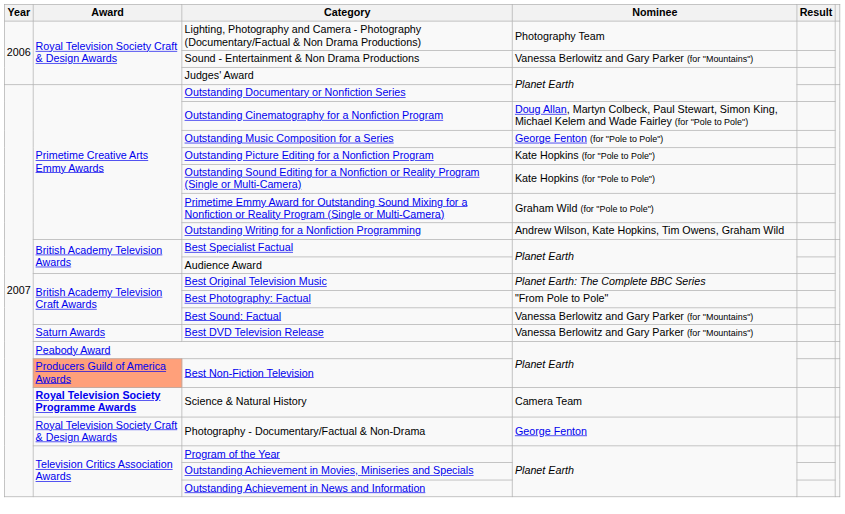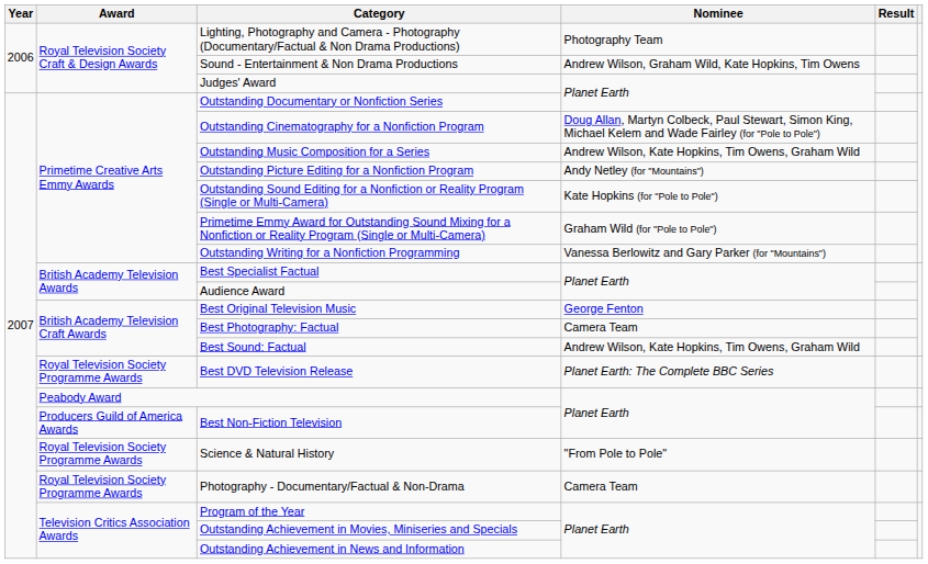 <table class="wikitable sortable">
 <tr>
 <th>Year</th>
 <th>Award</th>
 <th>Category</th>
 <th>Nominee</th>
 <th>Result</th>
 <th class="unsortable"></th>
 </tr>
 <tr>
 <td rowspan="3">2006</td>
 <td rowspan="3"><a href='#'>Royal Television Society Craft & Design Awards</a></td>
 <td>Lighting, Photography and Camera - Photography (Documentary/Factual & Non Drama Productions)</td>
 <td>Photography Team </td>
 <td></td>
 <td rowspan="3"></td>
 </tr>
 <tr>
 <td>Sound - Entertainment & Non Drama Productions</td>
-<td>Vanessa Berlowitz and Gary Parker <small>(for "Mountains")</small></td>
+<td>Andrew Wilson, Graham Wild, Kate Hopkins, Tim Owens</td>
 <td></td>
 </tr>
 <tr>
 <td>Judges' Award</td>
 <td rowspan="2"><em>Planet Earth</em></td>
 <td></td>
 </tr>
 <tr>
 <td rowspan=20>2007</td>
 <td rowspan=7><a href='#'>Primetime Creative Arts Emmy Awards</a></td>
 <td><a href='#'>Outstanding Documentary or Nonfiction Series</a></td>
 <td></td>
 <td rowspan=7></td>
 </tr>
 <tr>
 <td><a href='#'>Outstanding Cinematography for a Nonfiction Program</a></td>
 <td><a href='#'>Doug Allan</a>, Martyn Colbeck, Paul Stewart, Simon King, Michael Kelem and Wade Fairley <small>(for "Pole to Pole")</small></td>
 <td></td>
 </tr>
 <tr>
 <td><a href='#'>Outstanding Music Composition for a Series</a></td>
-<td><a href='#'>George Fenton</a> <small>(for "Pole to Pole")</small></td>
+<td>Andrew Wilson, Kate Hopkins, Tim Owens, Graham Wild</td>
 <td></td>
 </tr>
 <tr>
 <td><a href='#'>Outstanding Picture Editing for a Nonfiction Program</a></td>
-<td>Kate Hopkins <small>(for "Pole to Pole")</small></td>
+<td>Andy Netley <small>(for "Mountains")</small></td>
 <td></td>
 </tr>
 <tr>
 <td><a href='#'>Outstanding Sound Editing for a Nonfiction or Reality Program (Single or Multi-Camera)</a></td>
 <td>Kate Hopkins <small>(for "Pole to Pole")</small></td>
 <td></td>
 </tr>
 <tr>
 <td><a href='#'>Primetime Emmy Award for Outstanding Sound Mixing for a Nonfiction or Reality Program (Single or Multi-Camera)</a></td>
 <td>Graham Wild <small>(for "Pole to Pole")</small></td>
 <td></td>
 </tr>
 <tr>
 <td><a href='#'>Outstanding Writing for a Nonfiction Programming</a></td>
-<td>Andrew Wilson, Kate Hopkins, Tim Owens, Graham Wild</td>
+<td>Vanessa Berlowitz and Gary Parker <small>(for "Mountains")</small></td>
 <td></td>
 </tr>
 <tr>
 <td rowspan="2"><a href='#'>British Academy Television Awards</a></td>
 <td><a href='#'>Best Specialist Factual</a></td>
 <td rowspan="2"><em>Planet Earth</em></td>
 <td></td>
 <td rowspan="5"></td>
 </tr>
 <tr>
 <td>Audience Award</td>
 <td></td>
 </tr>
 <tr>
 <td rowspan="3"><a href='#'>British Academy Television Craft Awards</a></td>
 <td><a href='#'>Best Original Television Music</a></td>
-<td><em>Planet Earth: The Complete BBC Series</em></td>
+<td><a href='#'>George Fenton</a></td>
 <td></td>
 </tr>
 <tr>
 <td><a href='#'>Best Photography: Factual</a></td>
-<td>"From Pole to Pole"</td>
+<td>Camera Team</td>
 <td></td>
 </tr>
 <tr>
 <td><a href='#'>Best Sound: Factual</a></td>
-<td>Vanessa Berlowitz and Gary Parker <small>(for "Mountains")</small></td>
+<td>Andrew Wilson, Kate Hopkins, Tim Owens, Graham Wild</td>
 <td></td>
 </tr>
 <tr>
-<td><a href='#'>Saturn Awards</a></td>
+<td><a href='#'>Royal Television Society Programme Awards</a></td>
 <td><a href='#'>Best DVD Television Release</a></td>
-<td>Vanessa Berlowitz and Gary Parker <small>(for "Mountains")</small></td>
+<td><em>Planet Earth: The Complete BBC Series</em></td>
 <td></td>
 <td></td>
 </tr>
 <tr>
 <td colspan="2"><a href='#'>Peabody Award</a></td>
 <td rowspan="2"><em>Planet Earth</em></td>
 <td></td>
 <td></td>
 </tr>
 <tr>
-<td style="background: lightsalmon;"><a href='#'>Producers Guild of America Awards</a></td>
+<td><a href='#'>Producers Guild of America Awards</a></td>
 <td><a href='#'>Best Non-Fiction Television</a></td>
 <td></td>
 <td></td>
 </tr>
 <tr>
-<td><strong><a href='#'>Royal Television Society Programme Awards</a></strong></td>
+<td><a href='#'>Royal Television Society Programme Awards</a></td>
 <td>Science & Natural History</td>
-<td>Camera Team</td>
+<td>"From Pole to Pole"</td>
 <td></td>
 <td></td>
 </tr>
 <tr>
-<td><a href='#'>Royal Television Society Craft & Design Awards</a></td>
+<td><a href='#'>Royal Television Society Programme Awards</a></td>
 <td>Photography - Documentary/Factual & Non-Drama</td>
-<td><a href='#'>George Fenton</a></td>
+<td>Camera Team </td>
 <td></td>
 <td></td>
 </tr>
 <tr>
 <td rowspan="3"><a href='#'>Television Critics Association Awards</a></td>
 <td><a href='#'>Program of the Year</a></td>
 <td rowspan="3"><em>Planet Earth</em></td>
 <td></td>
 <td rowspan="3"></td>
 </tr>
 <tr>
 <td><a href='#'>Outstanding Achievement in Movies, Miniseries and Specials</a></td>
 <td></td>
 </tr>
 <tr>
 <td><a href='#'>Outstanding Achievement in News and Information</a></td>
 <td></td>
 </tr>
 </table>
